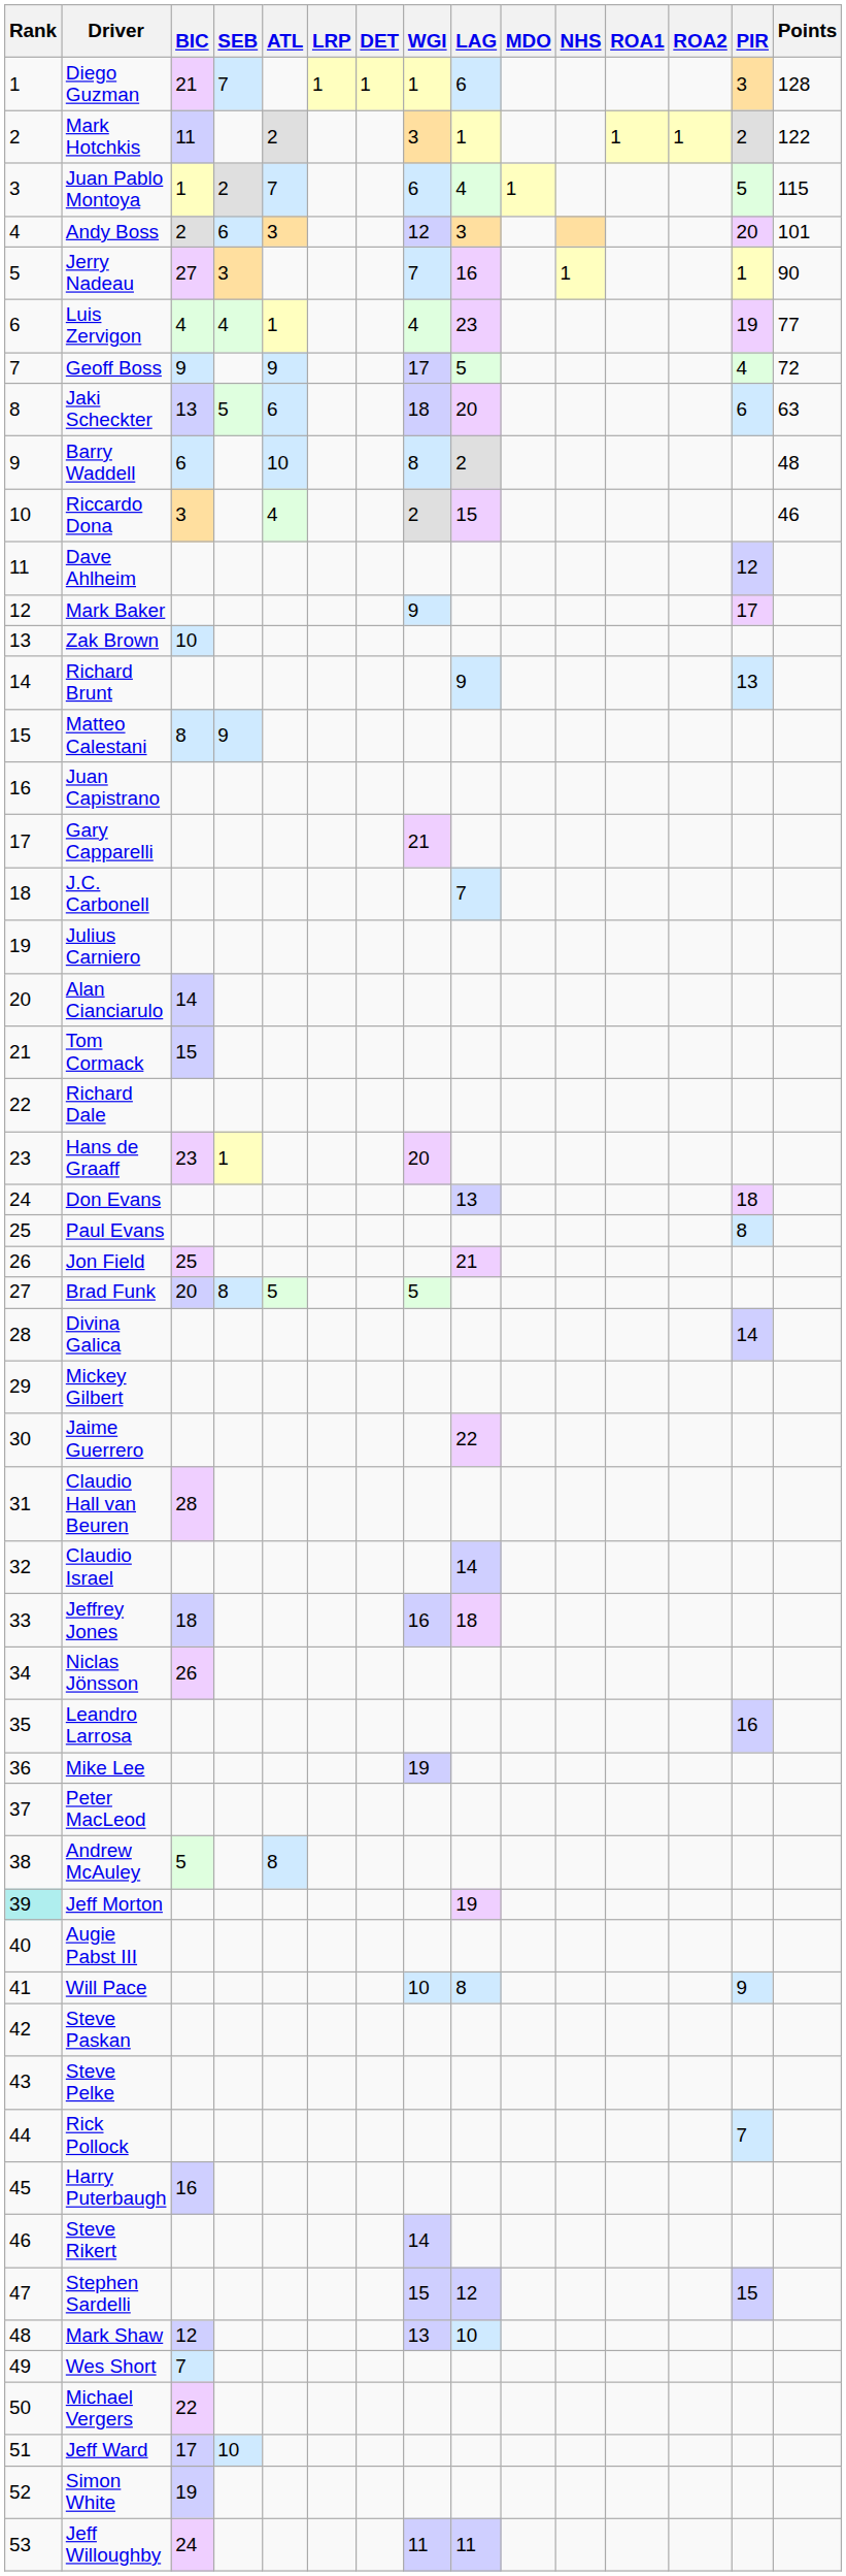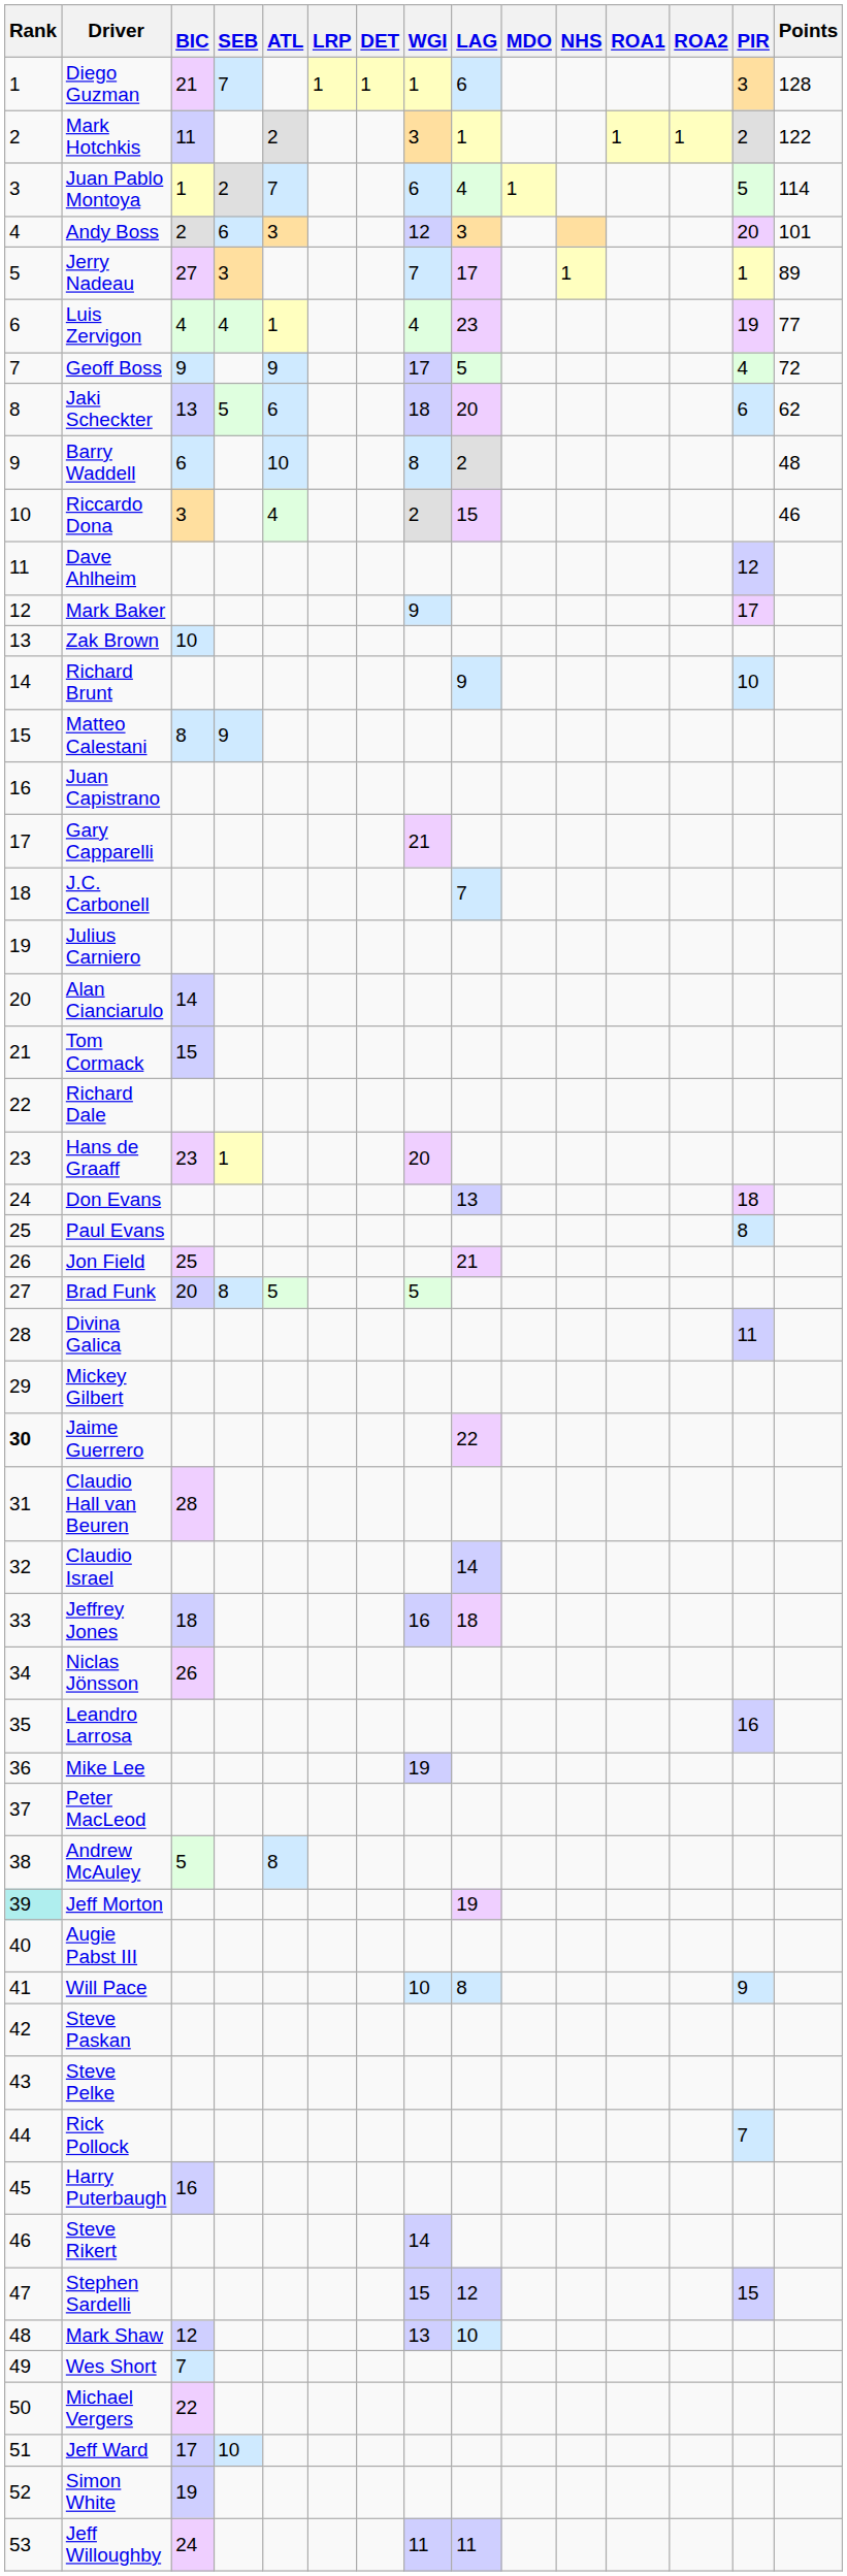 <table class="wikitable">
 <tr>
 <th>Rank</th>
 <th>Driver</th>
 <th> <br> <a href='#'>BIC</a></th>
 <th> <br>  <a href='#'>SEB</a></th>
 <th> <br> <a href='#'>ATL</a></th>
 <th> <br> <a href='#'>LRP</a></th>
 <th> <br> <a href='#'>DET</a></th>
 <th> <br> <a href='#'>WGI</a></th>
 <th> <br> <a href='#'>LAG</a></th>
 <th> <br> <a href='#'>MDO</a></th>
 <th> <br> <a href='#'>NHS</a></th>
 <th> <br> <a href='#'>ROA1</a></th>
 <th> <br> <a href='#'>ROA2</a></th>
 <th> <br> <a href='#'>PIR</a></th>
 <th>Points</th>
 </tr>
 <tr>
 <td>1</td>
 <td> <a href='#'>Diego Guzman</a></td>
 <td style="background:#EFCFFF;">21</td>
 <td style="background:#CFEAFF;">7</td>
 <td></td>
 <td style="background:#FFFFBF;">1</td>
 <td style="background:#FFFFBF;">1</td>
 <td style="background:#FFFFBF;">1</td>
 <td style="background:#CFEAFF;">6</td>
 <td></td>
 <td></td>
 <td></td>
 <td></td>
 <td style="background:#FFDF9F;">3</td>
 <td>128</td>
 </tr>
 <tr>
 <td>2</td>
 <td> <a href='#'>Mark Hotchkis</a></td>
 <td style="background:#CFCFFF;">11</td>
 <td></td>
 <td style="background:#DFDFDF;">2</td>
 <td></td>
 <td></td>
 <td style="background:#FFDF9F;">3</td>
 <td style="background:#FFFFBF;">1</td>
 <td></td>
 <td></td>
 <td style="background:#FFFFBF;">1</td>
 <td style="background:#FFFFBF;">1</td>
 <td style="background:#DFDFDF;">2</td>
 <td>122</td>
 </tr>
 <tr>
 <td>3</td>
 <td> <a href='#'>Juan Pablo Montoya</a></td>
 <td style="background:#FFFFBF;">1</td>
 <td style="background:#DFDFDF;">2</td>
 <td style="background:#CFEAFF;">7</td>
 <td></td>
 <td></td>
 <td style="background:#CFEAFF;">6</td>
 <td style="background:#DFFFDF;">4</td>
 <td style="background:#FFFFBF;">1</td>
 <td></td>
 <td></td>
 <td></td>
 <td style="background:#DFFFDF;">5</td>
-<td>115</td>
+<td>114</td>
 </tr>
 <tr>
 <td>4</td>
 <td> <a href='#'>Andy Boss</a></td>
 <td style="background:#DFDFDF;">2</td>
 <td style="background:#CFEAFF;">6</td>
 <td style="background:#FFDF9F;">3</td>
 <td></td>
 <td></td>
 <td style="background:#CFCFFF;">12</td>
 <td style="background:#FFDF9F;">3</td>
 <td></td>
 <td style="background:#FFDF9F;"></td>
 <td></td>
 <td></td>
 <td style="background:#EFCFFF;">20</td>
 <td>101</td>
 </tr>
 <tr>
 <td>5</td>
 <td> <a href='#'>Jerry Nadeau</a></td>
 <td style="background:#EFCFFF;">27</td>
 <td style="background:#FFDF9F;">3</td>
 <td></td>
 <td></td>
 <td></td>
 <td style="background:#CFEAFF;">7</td>
-<td style="background:#EFCFFF;">16</td>
+<td style="background:#EFCFFF;">17</td>
 <td></td>
 <td style="background:#FFFFBF;">1</td>
 <td></td>
 <td></td>
 <td style="background:#FFFFBF;">1</td>
-<td>90</td>
+<td>89</td>
 </tr>
 <tr>
 <td>6</td>
 <td> <a href='#'>Luis Zervigon</a></td>
 <td style="background:#DFFFDF;">4</td>
 <td style="background:#DFFFDF;">4</td>
 <td style="background:#FFFFBF;">1</td>
 <td></td>
 <td></td>
 <td style="background:#DFFFDF;">4</td>
 <td style="background:#EFCFFF;">23</td>
 <td></td>
 <td></td>
 <td></td>
 <td></td>
 <td style="background:#EFCFFF;">19</td>
 <td>77</td>
 </tr>
 <tr>
 <td>7</td>
 <td> <a href='#'>Geoff Boss</a></td>
 <td style="background:#CFEAFF;">9</td>
 <td></td>
 <td style="background:#CFEAFF;">9</td>
 <td></td>
 <td></td>
 <td style="background:#CFCFFF;">17</td>
 <td style="background:#DFFFDF;">5</td>
 <td></td>
 <td></td>
 <td></td>
 <td></td>
 <td style="background:#DFFFDF;">4</td>
 <td>72</td>
 </tr>
 <tr>
 <td>8</td>
 <td> <a href='#'>Jaki Scheckter</a></td>
 <td style="background:#CFCFFF;">13</td>
 <td style="background:#DFFFDF;">5</td>
 <td style="background:#CFEAFF;">6</td>
 <td></td>
 <td></td>
 <td style="background:#CFCFFF;">18</td>
 <td style="background:#EFCFFF;">20</td>
 <td></td>
 <td></td>
 <td></td>
 <td></td>
 <td style="background:#CFEAFF;">6</td>
-<td>63</td>
+<td>62</td>
 </tr>
 <tr>
 <td>9</td>
 <td> <a href='#'>Barry Waddell</a></td>
 <td style="background:#CFEAFF;">6</td>
 <td></td>
 <td style="background:#CFEAFF;">10</td>
 <td></td>
 <td></td>
 <td style="background:#CFEAFF;">8</td>
 <td style="background:#DFDFDF;">2</td>
 <td></td>
 <td></td>
 <td></td>
 <td></td>
 <td></td>
 <td>48</td>
 </tr>
 <tr>
 <td>10</td>
 <td> <a href='#'>Riccardo Dona</a></td>
 <td style="background:#FFDF9F;">3</td>
 <td></td>
 <td style="background:#DFFFDF;">4</td>
 <td></td>
 <td></td>
 <td style="background:#DFDFDF;">2</td>
 <td style="background:#EFCFFF;">15</td>
 <td></td>
 <td></td>
 <td></td>
 <td></td>
 <td></td>
 <td>46</td>
 </tr>
 <tr>
 <td>11</td>
 <td> <a href='#'>Dave Ahlheim</a></td>
 <td></td>
 <td></td>
 <td></td>
 <td></td>
 <td></td>
 <td></td>
 <td></td>
 <td></td>
 <td></td>
 <td></td>
 <td></td>
 <td style="background:#CFCFFF;">12</td>
 <td></td>
 </tr>
 <tr>
 <td>12</td>
 <td> <a href='#'>Mark Baker</a></td>
 <td></td>
 <td></td>
 <td></td>
 <td></td>
 <td></td>
 <td style="background:#CFEAFF;">9</td>
 <td></td>
 <td></td>
 <td></td>
 <td></td>
 <td></td>
 <td style="background:#EFCFFF;">17</td>
 <td></td>
 </tr>
 <tr>
 <td>13</td>
 <td> <a href='#'>Zak Brown</a></td>
 <td style="background:#CFEAFF;">10</td>
 <td></td>
 <td></td>
 <td></td>
 <td></td>
 <td></td>
 <td></td>
 <td></td>
 <td></td>
 <td></td>
 <td></td>
 <td></td>
 <td></td>
 </tr>
 <tr>
 <td>14</td>
 <td> <a href='#'>Richard Brunt</a></td>
 <td></td>
 <td></td>
 <td></td>
 <td></td>
 <td></td>
 <td></td>
 <td style="background:#CFEAFF;">9</td>
 <td></td>
 <td></td>
 <td></td>
 <td></td>
-<td style="background:#CFEAFF;">13</td>
+<td style="background:#CFEAFF;">10</td>
 <td></td>
 </tr>
 <tr>
 <td>15</td>
 <td> <a href='#'>Matteo Calestani</a></td>
 <td style="background:#CFEAFF;">8</td>
 <td style="background:#CFEAFF;">9</td>
 <td></td>
 <td></td>
 <td></td>
 <td></td>
 <td></td>
 <td></td>
 <td></td>
 <td></td>
 <td></td>
 <td></td>
 <td></td>
 </tr>
 <tr>
 <td>16</td>
 <td> <a href='#'>Juan Capistrano</a></td>
 <td></td>
 <td></td>
 <td></td>
 <td></td>
 <td></td>
 <td></td>
 <td></td>
 <td></td>
 <td></td>
 <td></td>
 <td></td>
 <td></td>
 <td></td>
 </tr>
 <tr>
 <td>17</td>
 <td> <a href='#'>Gary Capparelli</a></td>
 <td></td>
 <td></td>
 <td></td>
 <td></td>
 <td></td>
 <td style="background:#EFCFFF;">21</td>
 <td></td>
 <td></td>
 <td></td>
 <td></td>
 <td></td>
 <td></td>
 <td></td>
 </tr>
 <tr>
 <td>18</td>
 <td> <a href='#'>J.C. Carbonell</a></td>
 <td></td>
 <td></td>
 <td></td>
 <td></td>
 <td></td>
 <td></td>
 <td style="background:#CFEAFF;">7</td>
 <td></td>
 <td></td>
 <td></td>
 <td></td>
 <td></td>
 <td></td>
 </tr>
 <tr>
 <td>19</td>
 <td> <a href='#'>Julius Carniero</a></td>
 <td></td>
 <td></td>
 <td></td>
 <td></td>
 <td></td>
 <td></td>
 <td></td>
 <td></td>
 <td></td>
 <td></td>
 <td></td>
 <td></td>
 <td></td>
 </tr>
 <tr>
 <td>20</td>
 <td> <a href='#'>Alan Cianciarulo</a></td>
 <td style="background:#CFCFFF;">14</td>
 <td></td>
 <td></td>
 <td></td>
 <td></td>
 <td></td>
 <td></td>
 <td></td>
 <td></td>
 <td></td>
 <td></td>
 <td></td>
 <td></td>
 </tr>
 <tr>
 <td>21</td>
 <td> <a href='#'>Tom Cormack</a></td>
 <td style="background:#CFCFFF;">15</td>
 <td></td>
 <td></td>
 <td></td>
 <td></td>
 <td></td>
 <td></td>
 <td></td>
 <td></td>
 <td></td>
 <td></td>
 <td></td>
 <td></td>
 </tr>
 <tr>
 <td>22</td>
 <td> <a href='#'>Richard Dale</a></td>
 <td></td>
 <td></td>
 <td></td>
 <td></td>
 <td></td>
 <td></td>
 <td></td>
 <td></td>
 <td></td>
 <td></td>
 <td></td>
 <td></td>
 <td></td>
 </tr>
 <tr>
 <td>23</td>
 <td> <a href='#'>Hans de Graaff</a></td>
 <td style="background:#EFCFFF;">23</td>
 <td style="background:#FFFFBF;">1</td>
 <td></td>
 <td></td>
 <td></td>
 <td style="background:#EFCFFF;">20</td>
 <td></td>
 <td></td>
 <td></td>
 <td></td>
 <td></td>
 <td></td>
 <td></td>
 </tr>
 <tr>
 <td>24</td>
 <td> <a href='#'>Don Evans</a></td>
 <td></td>
 <td></td>
 <td></td>
 <td></td>
 <td></td>
 <td></td>
 <td style="background:#CFCFFF;">13</td>
 <td></td>
 <td></td>
 <td></td>
 <td></td>
 <td style="background:#EFCFFF;">18</td>
 <td></td>
 </tr>
 <tr>
 <td>25</td>
 <td> <a href='#'>Paul Evans</a></td>
 <td></td>
 <td></td>
 <td></td>
 <td></td>
 <td></td>
 <td></td>
 <td></td>
 <td></td>
 <td></td>
 <td></td>
 <td></td>
 <td style="background:#CFEAFF;">8</td>
 <td></td>
 </tr>
 <tr>
 <td>26</td>
 <td> <a href='#'>Jon Field</a></td>
 <td style="background:#EFCFFF;">25</td>
 <td></td>
 <td></td>
 <td></td>
 <td></td>
 <td></td>
 <td style="background:#EFCFFF;">21</td>
 <td></td>
 <td></td>
 <td></td>
 <td></td>
 <td></td>
 <td></td>
 </tr>
 <tr>
 <td>27</td>
 <td> <a href='#'>Brad Funk</a></td>
 <td style="background:#CFCFFF;">20</td>
 <td style="background:#CFEAFF;">8</td>
 <td style="background:#DFFFDF;">5</td>
 <td></td>
 <td></td>
 <td style="background:#DFFFDF;">5</td>
 <td></td>
 <td></td>
 <td></td>
 <td></td>
 <td></td>
 <td></td>
 <td></td>
 </tr>
 <tr>
 <td>28</td>
 <td> <a href='#'>Divina Galica</a></td>
 <td></td>
 <td></td>
 <td></td>
 <td></td>
 <td></td>
 <td></td>
 <td></td>
 <td></td>
 <td></td>
 <td></td>
 <td></td>
-<td style="background:#CFCFFF;">14</td>
+<td style="background:#CFCFFF;">11</td>
 <td></td>
 </tr>
 <tr>
 <td>29</td>
 <td> <a href='#'>Mickey Gilbert</a></td>
 <td></td>
 <td></td>
 <td></td>
 <td></td>
 <td></td>
 <td></td>
 <td></td>
 <td></td>
 <td></td>
 <td></td>
 <td></td>
 <td></td>
 <td></td>
 </tr>
 <tr>
-<td>30</td>
+<td><strong>30</strong></td>
 <td> <a href='#'>Jaime Guerrero</a></td>
 <td></td>
 <td></td>
 <td></td>
 <td></td>
 <td></td>
 <td></td>
 <td style="background:#EFCFFF;">22</td>
 <td></td>
 <td></td>
 <td></td>
 <td></td>
 <td></td>
 <td></td>
 </tr>
 <tr>
 <td>31</td>
 <td> <a href='#'>Claudio Hall van Beuren</a></td>
 <td style="background:#EFCFFF;">28</td>
 <td></td>
 <td></td>
 <td></td>
 <td></td>
 <td></td>
 <td></td>
 <td></td>
 <td></td>
 <td></td>
 <td></td>
 <td></td>
 <td></td>
 </tr>
 <tr>
 <td>32</td>
 <td> <a href='#'>Claudio Israel</a></td>
 <td></td>
 <td></td>
 <td></td>
 <td></td>
 <td></td>
 <td></td>
 <td style="background:#CFCFFF;">14</td>
 <td></td>
 <td></td>
 <td></td>
 <td></td>
 <td></td>
 <td></td>
 </tr>
 <tr>
 <td>33</td>
 <td> <a href='#'>Jeffrey Jones</a></td>
 <td style="background:#CFCFFF;">18</td>
 <td></td>
 <td></td>
 <td></td>
 <td></td>
 <td style="background:#CFCFFF;">16</td>
 <td style="background:#EFCFFF;">18</td>
 <td></td>
 <td></td>
 <td></td>
 <td></td>
 <td></td>
 <td></td>
 </tr>
 <tr>
 <td>34</td>
 <td> <a href='#'>Niclas Jönsson</a></td>
 <td style="background:#EFCFFF;">26</td>
 <td></td>
 <td></td>
 <td></td>
 <td></td>
 <td></td>
 <td></td>
 <td></td>
 <td></td>
 <td></td>
 <td></td>
 <td></td>
 <td></td>
 </tr>
 <tr>
 <td>35</td>
 <td> <a href='#'>Leandro Larrosa</a></td>
 <td></td>
 <td></td>
 <td></td>
 <td></td>
 <td></td>
 <td></td>
 <td></td>
 <td></td>
 <td></td>
 <td></td>
 <td></td>
 <td style="background:#CFCFFF;">16</td>
 <td></td>
 </tr>
 <tr>
 <td>36</td>
 <td> <a href='#'>Mike Lee</a></td>
 <td></td>
 <td></td>
 <td></td>
 <td></td>
 <td></td>
 <td style="background:#CFCFFF;">19</td>
 <td></td>
 <td></td>
 <td></td>
 <td></td>
 <td></td>
 <td></td>
 <td></td>
 </tr>
 <tr>
 <td>37</td>
 <td> <a href='#'>Peter MacLeod</a></td>
 <td></td>
 <td></td>
 <td></td>
 <td></td>
 <td></td>
 <td></td>
 <td></td>
 <td></td>
 <td></td>
 <td></td>
 <td></td>
 <td></td>
 <td></td>
 </tr>
 <tr>
 <td>38</td>
 <td> <a href='#'>Andrew McAuley</a></td>
 <td style="background:#DFFFDF;">5</td>
 <td></td>
 <td style="background:#CFEAFF;">8</td>
 <td></td>
 <td></td>
 <td></td>
 <td></td>
 <td></td>
 <td></td>
 <td></td>
 <td></td>
 <td></td>
 <td></td>
 </tr>
 <tr>
 <td style="background: paleturquoise;">39</td>
 <td> <a href='#'>Jeff Morton</a></td>
 <td></td>
 <td></td>
 <td></td>
 <td></td>
 <td></td>
 <td></td>
 <td style="background:#EFCFFF;">19</td>
 <td></td>
 <td></td>
 <td></td>
 <td></td>
 <td></td>
 <td></td>
 </tr>
 <tr>
 <td>40</td>
 <td> <a href='#'>Augie Pabst III</a></td>
 <td></td>
 <td></td>
 <td></td>
 <td></td>
 <td></td>
 <td></td>
 <td></td>
 <td></td>
 <td></td>
 <td></td>
 <td></td>
 <td></td>
 <td></td>
 </tr>
 <tr>
 <td>41</td>
 <td> <a href='#'>Will Pace</a></td>
 <td></td>
 <td></td>
 <td></td>
 <td></td>
 <td></td>
 <td style="background:#CFEAFF;">10</td>
 <td style="background:#CFEAFF;">8</td>
 <td></td>
 <td></td>
 <td></td>
 <td></td>
 <td style="background:#CFEAFF;">9</td>
 <td></td>
 </tr>
 <tr>
 <td>42</td>
 <td> <a href='#'>Steve Paskan</a></td>
 <td></td>
 <td></td>
 <td></td>
 <td></td>
 <td></td>
 <td></td>
 <td></td>
 <td></td>
 <td></td>
 <td></td>
 <td></td>
 <td></td>
 <td></td>
 </tr>
 <tr>
 <td>43</td>
 <td> <a href='#'>Steve Pelke</a></td>
 <td></td>
 <td></td>
 <td></td>
 <td></td>
 <td></td>
 <td></td>
 <td></td>
 <td></td>
 <td></td>
 <td></td>
 <td></td>
 <td></td>
 <td></td>
 </tr>
 <tr>
 <td>44</td>
 <td> <a href='#'>Rick Pollock</a></td>
 <td></td>
 <td></td>
 <td></td>
 <td></td>
 <td></td>
 <td></td>
 <td></td>
 <td></td>
 <td></td>
 <td></td>
 <td></td>
 <td style="background:#CFEAFF;">7</td>
 <td></td>
 </tr>
 <tr>
 <td>45</td>
 <td> <a href='#'>Harry Puterbaugh</a></td>
 <td style="background:#CFCFFF;">16</td>
 <td></td>
 <td></td>
 <td></td>
 <td></td>
 <td></td>
 <td></td>
 <td></td>
 <td></td>
 <td></td>
 <td></td>
 <td></td>
 <td></td>
 </tr>
 <tr>
 <td>46</td>
 <td> <a href='#'>Steve Rikert</a></td>
 <td></td>
 <td></td>
 <td></td>
 <td></td>
 <td></td>
 <td style="background:#CFCFFF;">14</td>
 <td></td>
 <td></td>
 <td></td>
 <td></td>
 <td></td>
 <td></td>
 <td></td>
 </tr>
 <tr>
 <td>47</td>
 <td> <a href='#'>Stephen Sardelli</a></td>
 <td></td>
 <td></td>
 <td></td>
 <td></td>
 <td></td>
 <td style="background:#CFCFFF;">15</td>
 <td style="background:#CFCFFF;">12</td>
 <td></td>
 <td></td>
 <td></td>
 <td></td>
 <td style="background:#CFCFFF;">15</td>
 <td></td>
 </tr>
 <tr>
 <td>48</td>
 <td> <a href='#'>Mark Shaw</a></td>
 <td style="background:#CFCFFF;">12</td>
 <td></td>
 <td></td>
 <td></td>
 <td></td>
 <td style="background:#CFCFFF;">13</td>
 <td style="background:#CFEAFF;">10</td>
 <td></td>
 <td></td>
 <td></td>
 <td></td>
 <td></td>
 <td></td>
 </tr>
 <tr>
 <td>49</td>
 <td> <a href='#'>Wes Short</a></td>
 <td style="background:#CFEAFF;">7</td>
 <td></td>
 <td></td>
 <td></td>
 <td></td>
 <td></td>
 <td></td>
 <td></td>
 <td></td>
 <td></td>
 <td></td>
 <td></td>
 <td></td>
 </tr>
 <tr>
 <td>50</td>
 <td> <a href='#'>Michael Vergers</a></td>
 <td style="background:#EFCFFF;">22</td>
 <td></td>
 <td></td>
 <td></td>
 <td></td>
 <td></td>
 <td></td>
 <td></td>
 <td></td>
 <td></td>
 <td></td>
 <td></td>
 <td></td>
 </tr>
 <tr>
 <td>51</td>
 <td> <a href='#'>Jeff Ward</a></td>
 <td style="background:#CFCFFF;">17</td>
 <td style="background:#CFEAFF;">10</td>
 <td></td>
 <td></td>
 <td></td>
 <td></td>
 <td></td>
 <td></td>
 <td></td>
 <td></td>
 <td></td>
 <td></td>
 <td></td>
 </tr>
 <tr>
 <td>52</td>
 <td> <a href='#'>Simon White</a></td>
 <td style="background:#CFCFFF;">19</td>
 <td></td>
 <td></td>
 <td></td>
 <td></td>
 <td></td>
 <td></td>
 <td></td>
 <td></td>
 <td></td>
 <td></td>
 <td></td>
 <td></td>
 </tr>
 <tr>
 <td>53</td>
 <td> <a href='#'>Jeff Willoughby</a></td>
 <td style="background:#EFCFFF;">24</td>
 <td></td>
 <td></td>
 <td></td>
 <td></td>
 <td style="background:#CFCFFF;">11</td>
 <td style="background:#CFCFFF;">11</td>
 <td></td>
 <td></td>
 <td></td>
 <td></td>
 <td></td>
 <td></td>
 </tr>
 </table>
